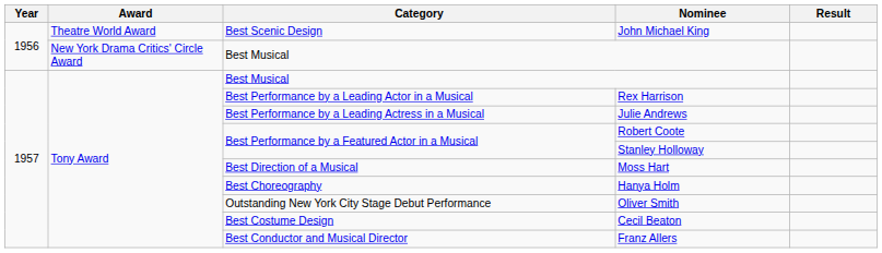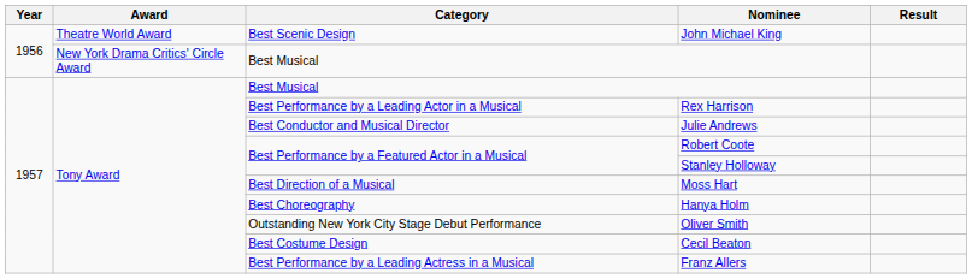 <table class="wikitable">
 <tr>
 <th width="5%">Year</th>
 <th width="20%">Award</th>
 <th width="45%">Category</th>
 <th width="20%">Nominee</th>
 <th width="10%">Result</th>
 </tr>
 <tr>
 <td rowspan="2" align="center">1956</td>
 <td><a href='#'>Theatre World Award</a></td>
 <td><a href='#'>Best Scenic Design</a></td>
 <td><a href='#'>John Michael King</a></td>
 <td></td>
 </tr>
 <tr>
 <td><a href='#'>New York Drama Critics' Circle Award</a></td>
 <td colspan="2">Best Musical</td>
 <td></td>
 </tr>
 <tr>
 <td rowspan="10" align="center">1957</td>
 <td rowspan="10"><a href='#'>Tony Award</a></td>
 <td colspan="2"><a href='#'>Best Musical</a></td>
 <td></td>
 </tr>
 <tr>
 <td><a href='#'>Best Performance by a Leading Actor in a Musical</a></td>
 <td><a href='#'>Rex Harrison</a></td>
 <td></td>
 </tr>
 <tr>
-<td><a href='#'>Best Performance by a Leading Actress in a Musical</a></td>
+<td><a href='#'>Best Conductor and Musical Director</a></td>
 <td><a href='#'>Julie Andrews</a></td>
 <td></td>
 </tr>
 <tr>
 <td rowspan="2"><a href='#'>Best Performance by a Featured Actor in a Musical</a></td>
 <td><a href='#'>Robert Coote</a></td>
 <td></td>
 </tr>
 <tr>
 <td><a href='#'>Stanley Holloway</a></td>
 <td></td>
 </tr>
 <tr>
 <td><a href='#'>Best Direction of a Musical</a></td>
 <td><a href='#'>Moss Hart</a></td>
 <td></td>
 </tr>
 <tr>
 <td><a href='#'>Best Choreography</a></td>
 <td><a href='#'>Hanya Holm</a></td>
 <td></td>
 </tr>
 <tr>
 <td>Outstanding New York City Stage Debut Performance</td>
 <td><a href='#'>Oliver Smith</a></td>
 <td></td>
 </tr>
 <tr>
 <td><a href='#'>Best Costume Design</a></td>
 <td><a href='#'>Cecil Beaton</a></td>
 <td></td>
 </tr>
 <tr>
-<td><a href='#'>Best Conductor and Musical Director</a></td>
+<td><a href='#'>Best Performance by a Leading Actress in a Musical</a></td>
 <td><a href='#'>Franz Allers</a></td>
 <td></td>
 </tr>
 </table>
